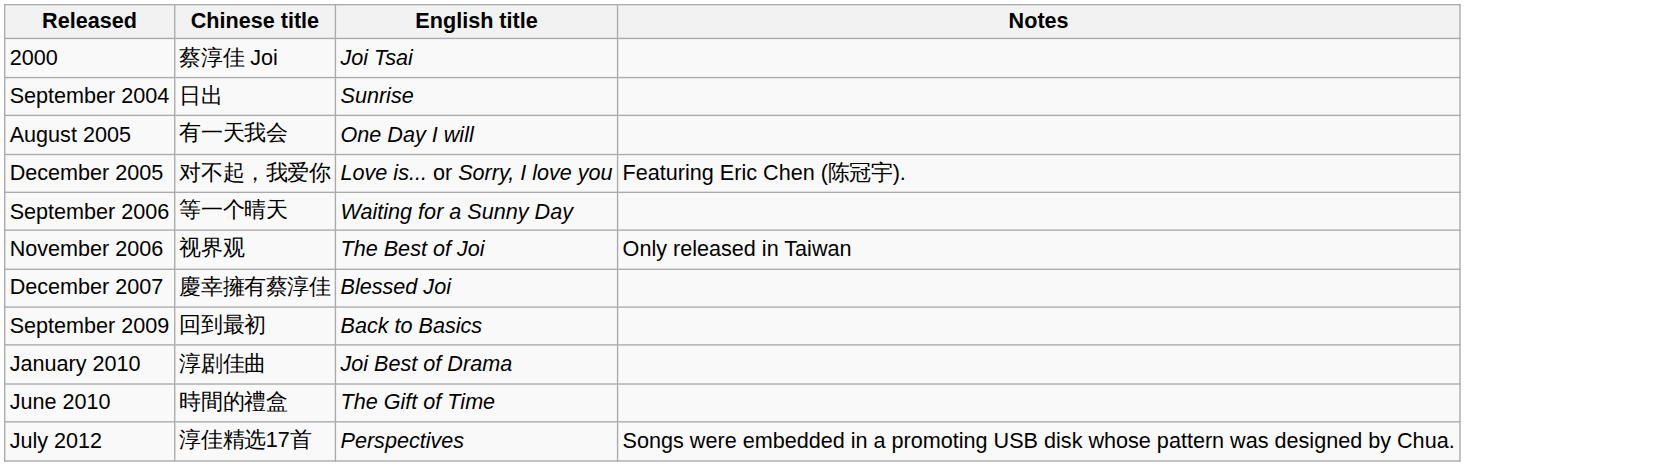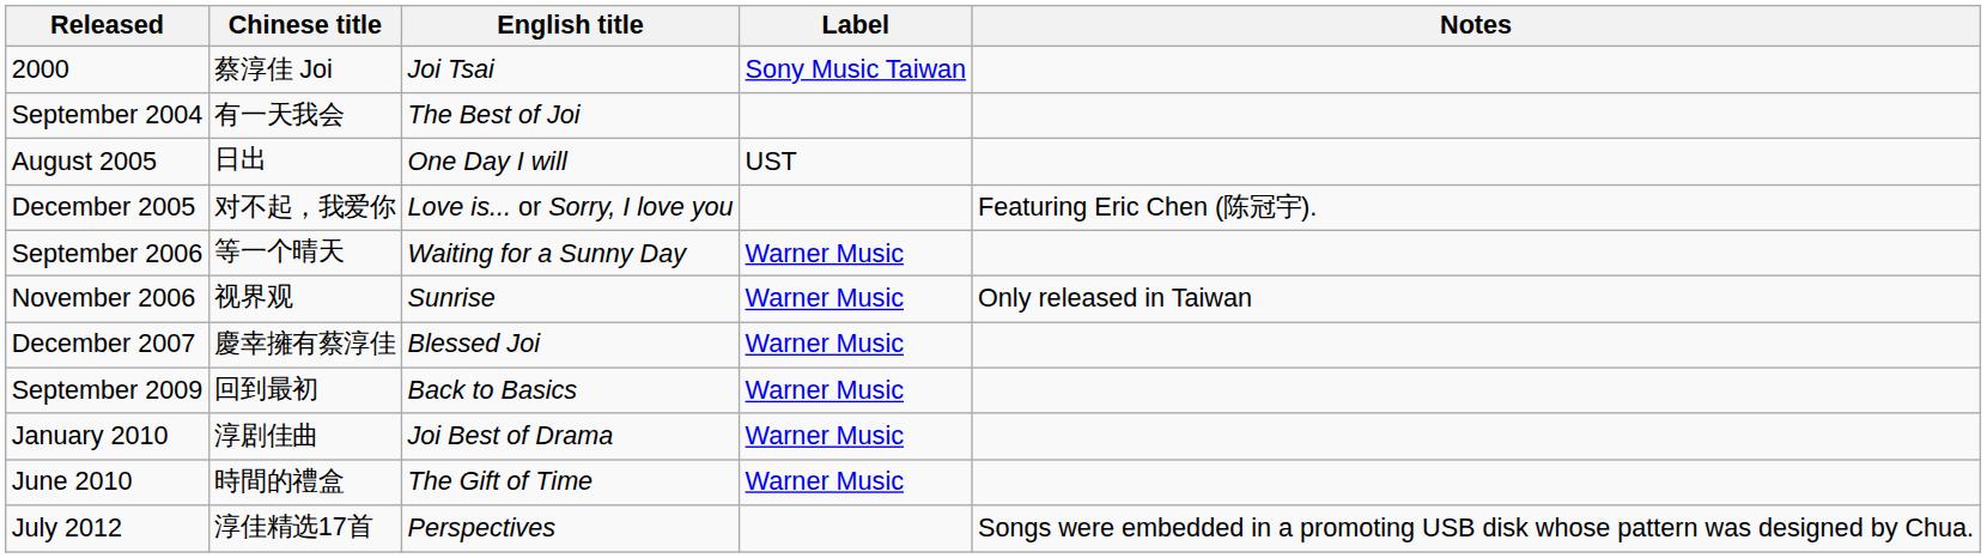 <table class="wikitable sortable">
 <tr>
 <th>Released</th>
 <th>Chinese title</th>
 <th>English title</th>
+<th>Label</th>
 <th class="unsortable">Notes</th>
 </tr>
 <tr>
 <td>2000</td>
 <td>蔡淳佳 Joi</td>
 <td><em>Joi Tsai</em></td>
+<td><a href='#'>Sony Music Taiwan</a></td>
 <td></td>
 </tr>
 <tr>
 <td>September 2004</td>
-<td>日出</td>
-<td><em>Sunrise</em></td>
+<td>有一天我会</td>
+<td><em>The Best of Joi</em></td>
+<td></td>
 <td></td>
 </tr>
 <tr>
 <td>August 2005</td>
-<td>有一天我会</td>
+<td>日出</td>
 <td><em>One Day I will</em></td>
+<td>UST</td>
 <td></td>
 </tr>
 <tr>
 <td>December 2005</td>
 <td>对不起，我爱你</td>
 <td><em>Love is...</em> or <em>Sorry, I love you</em></td>
+<td></td>
 <td>Featuring Eric Chen (陈冠宇).</td>
 </tr>
 <tr>
 <td>September 2006</td>
 <td>等一个晴天</td>
 <td><em>Waiting for a Sunny Day</em></td>
+<td><a href='#'>Warner Music</a></td>
 <td></td>
 </tr>
 <tr>
 <td>November 2006</td>
 <td>视界观</td>
-<td><em>The Best of Joi</em></td>
+<td><em>Sunrise</em></td>
+<td><a href='#'>Warner Music</a></td>
 <td>Only released in Taiwan</td>
 </tr>
 <tr>
 <td>December 2007</td>
 <td>慶幸擁有蔡淳佳</td>
 <td><em>Blessed Joi</em></td>
+<td><a href='#'>Warner Music</a></td>
 <td></td>
 </tr>
 <tr>
 <td>September 2009</td>
 <td>回到最初</td>
 <td><em>Back to Basics</em></td>
+<td><a href='#'>Warner Music</a></td>
 <td></td>
 </tr>
 <tr>
 <td>January 2010</td>
 <td>淳剧佳曲</td>
 <td><em>Joi Best of Drama</em></td>
+<td><a href='#'>Warner Music</a></td>
 <td></td>
 </tr>
 <tr>
 <td>June 2010</td>
 <td>時間的禮盒</td>
 <td><em>The Gift of Time</em></td>
+<td><a href='#'>Warner Music</a></td>
 <td></td>
 </tr>
 <tr>
 <td>July 2012</td>
 <td>淳佳精选17首</td>
 <td><em>Perspectives</em></td>
+<td></td>
 <td>Songs were embedded in a promoting USB disk whose pattern was designed by Chua.</td>
 </tr>
 </table>
